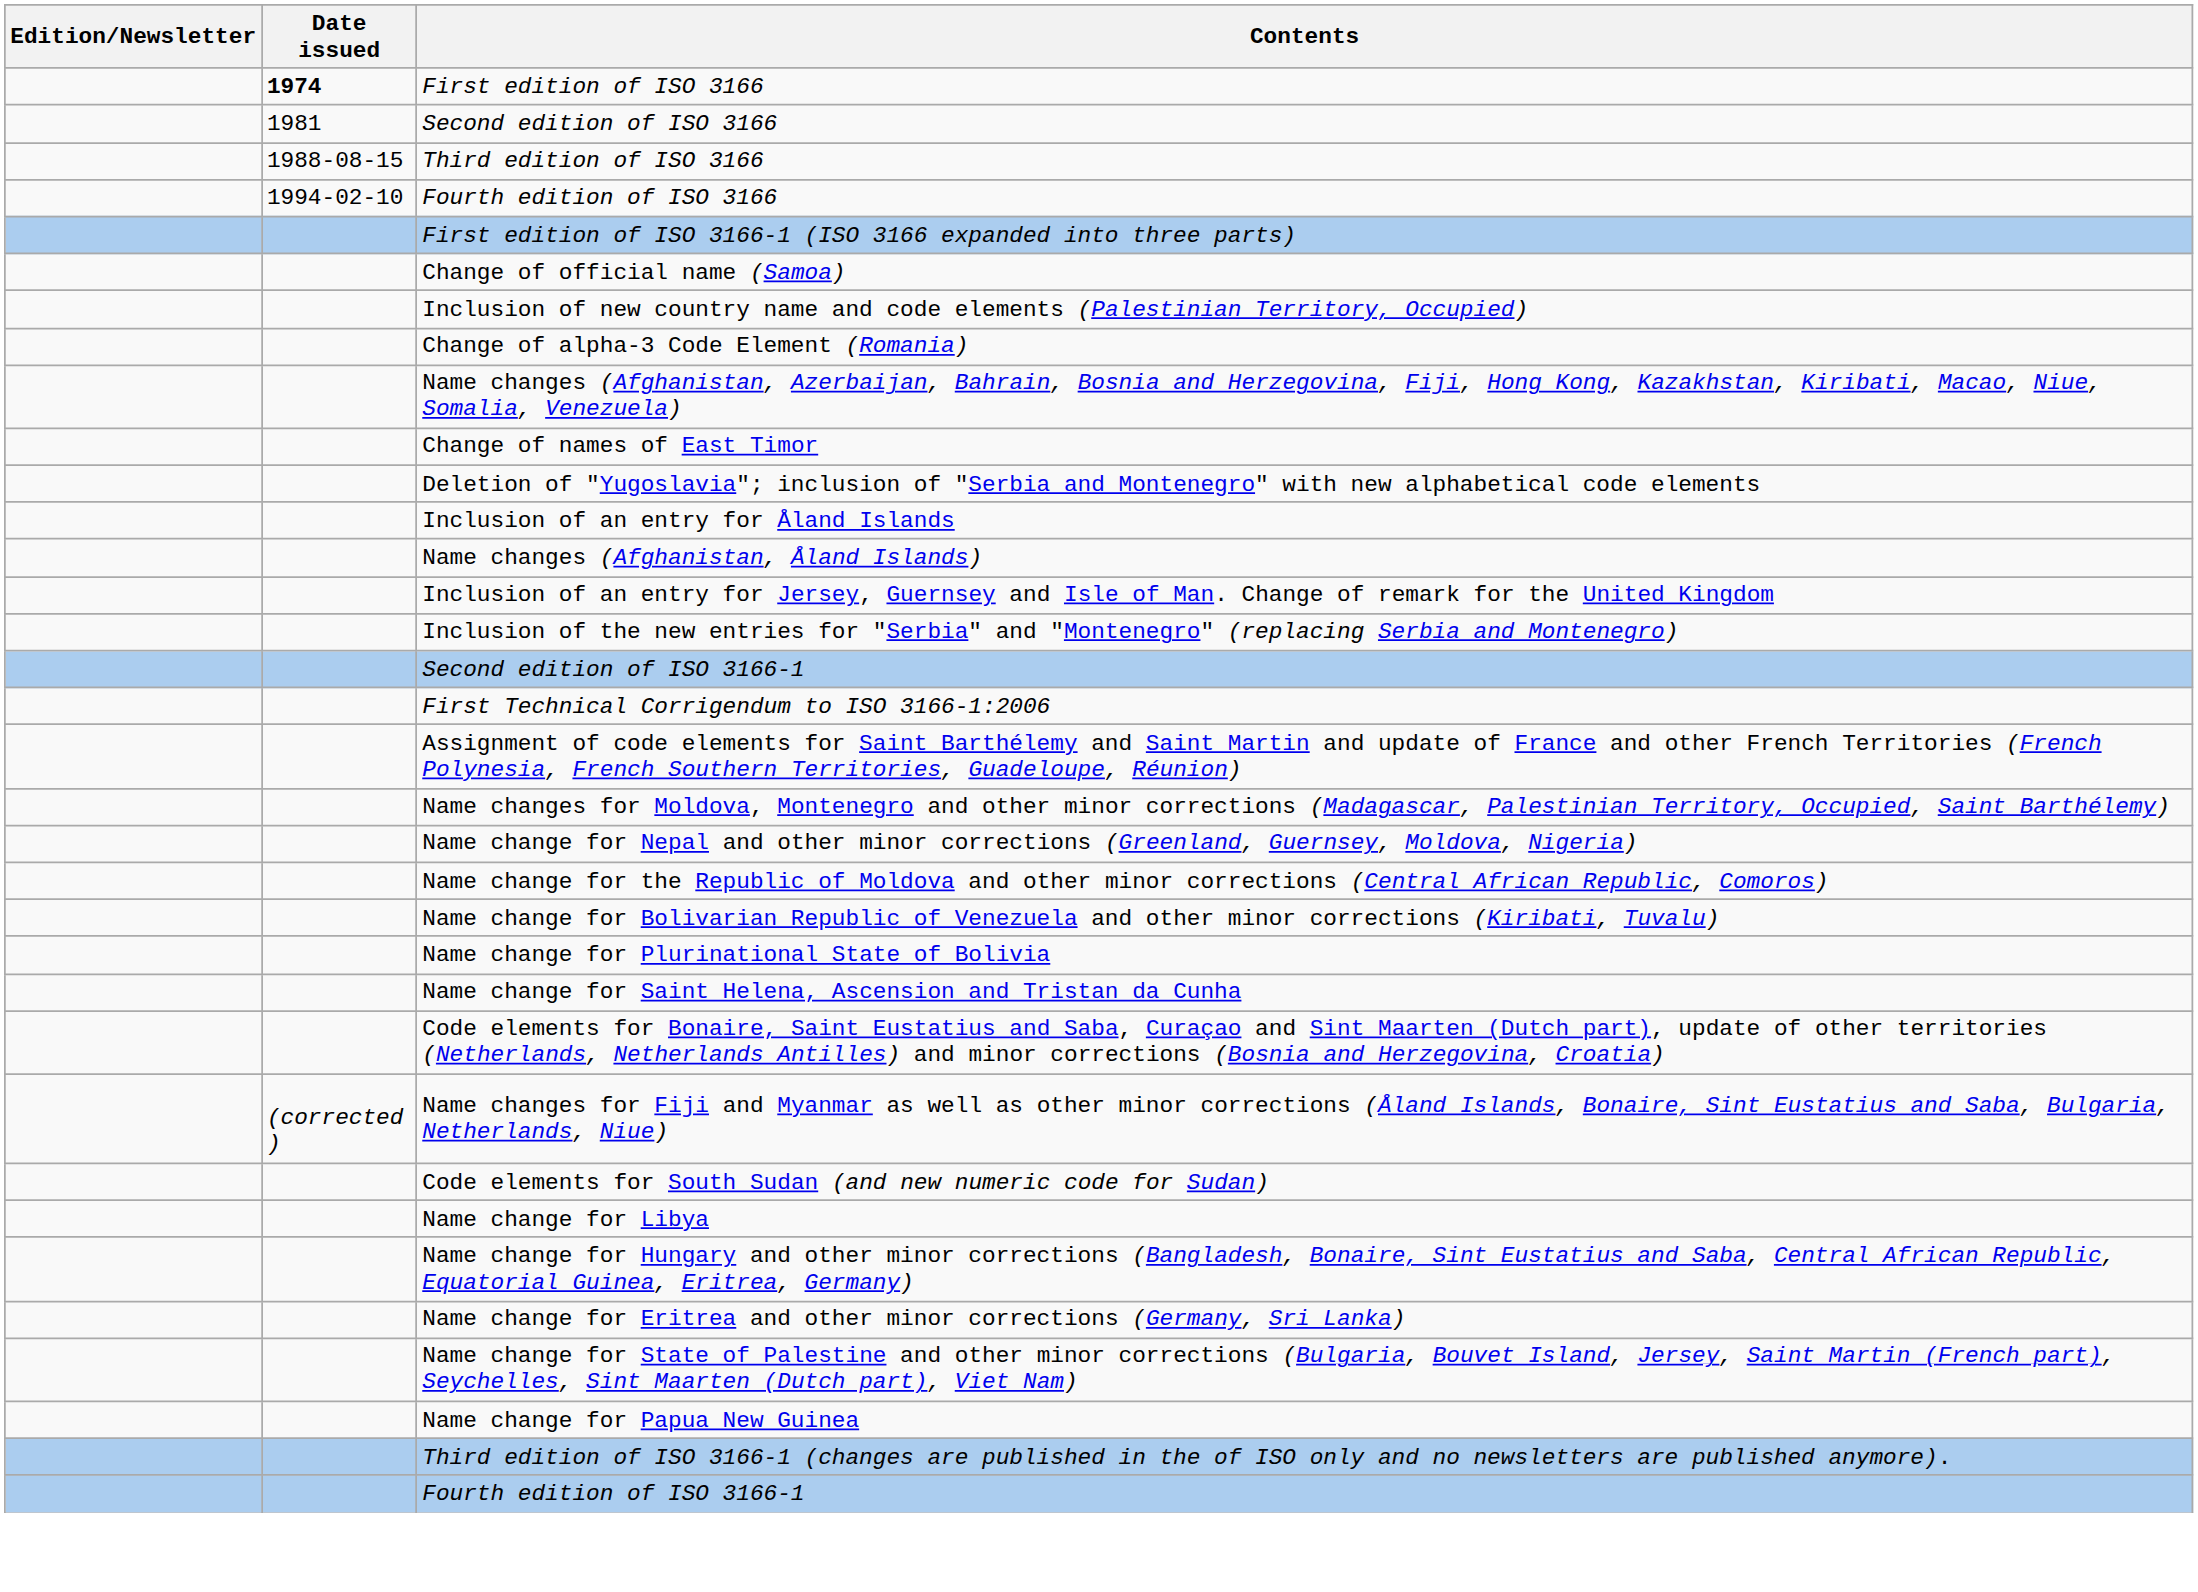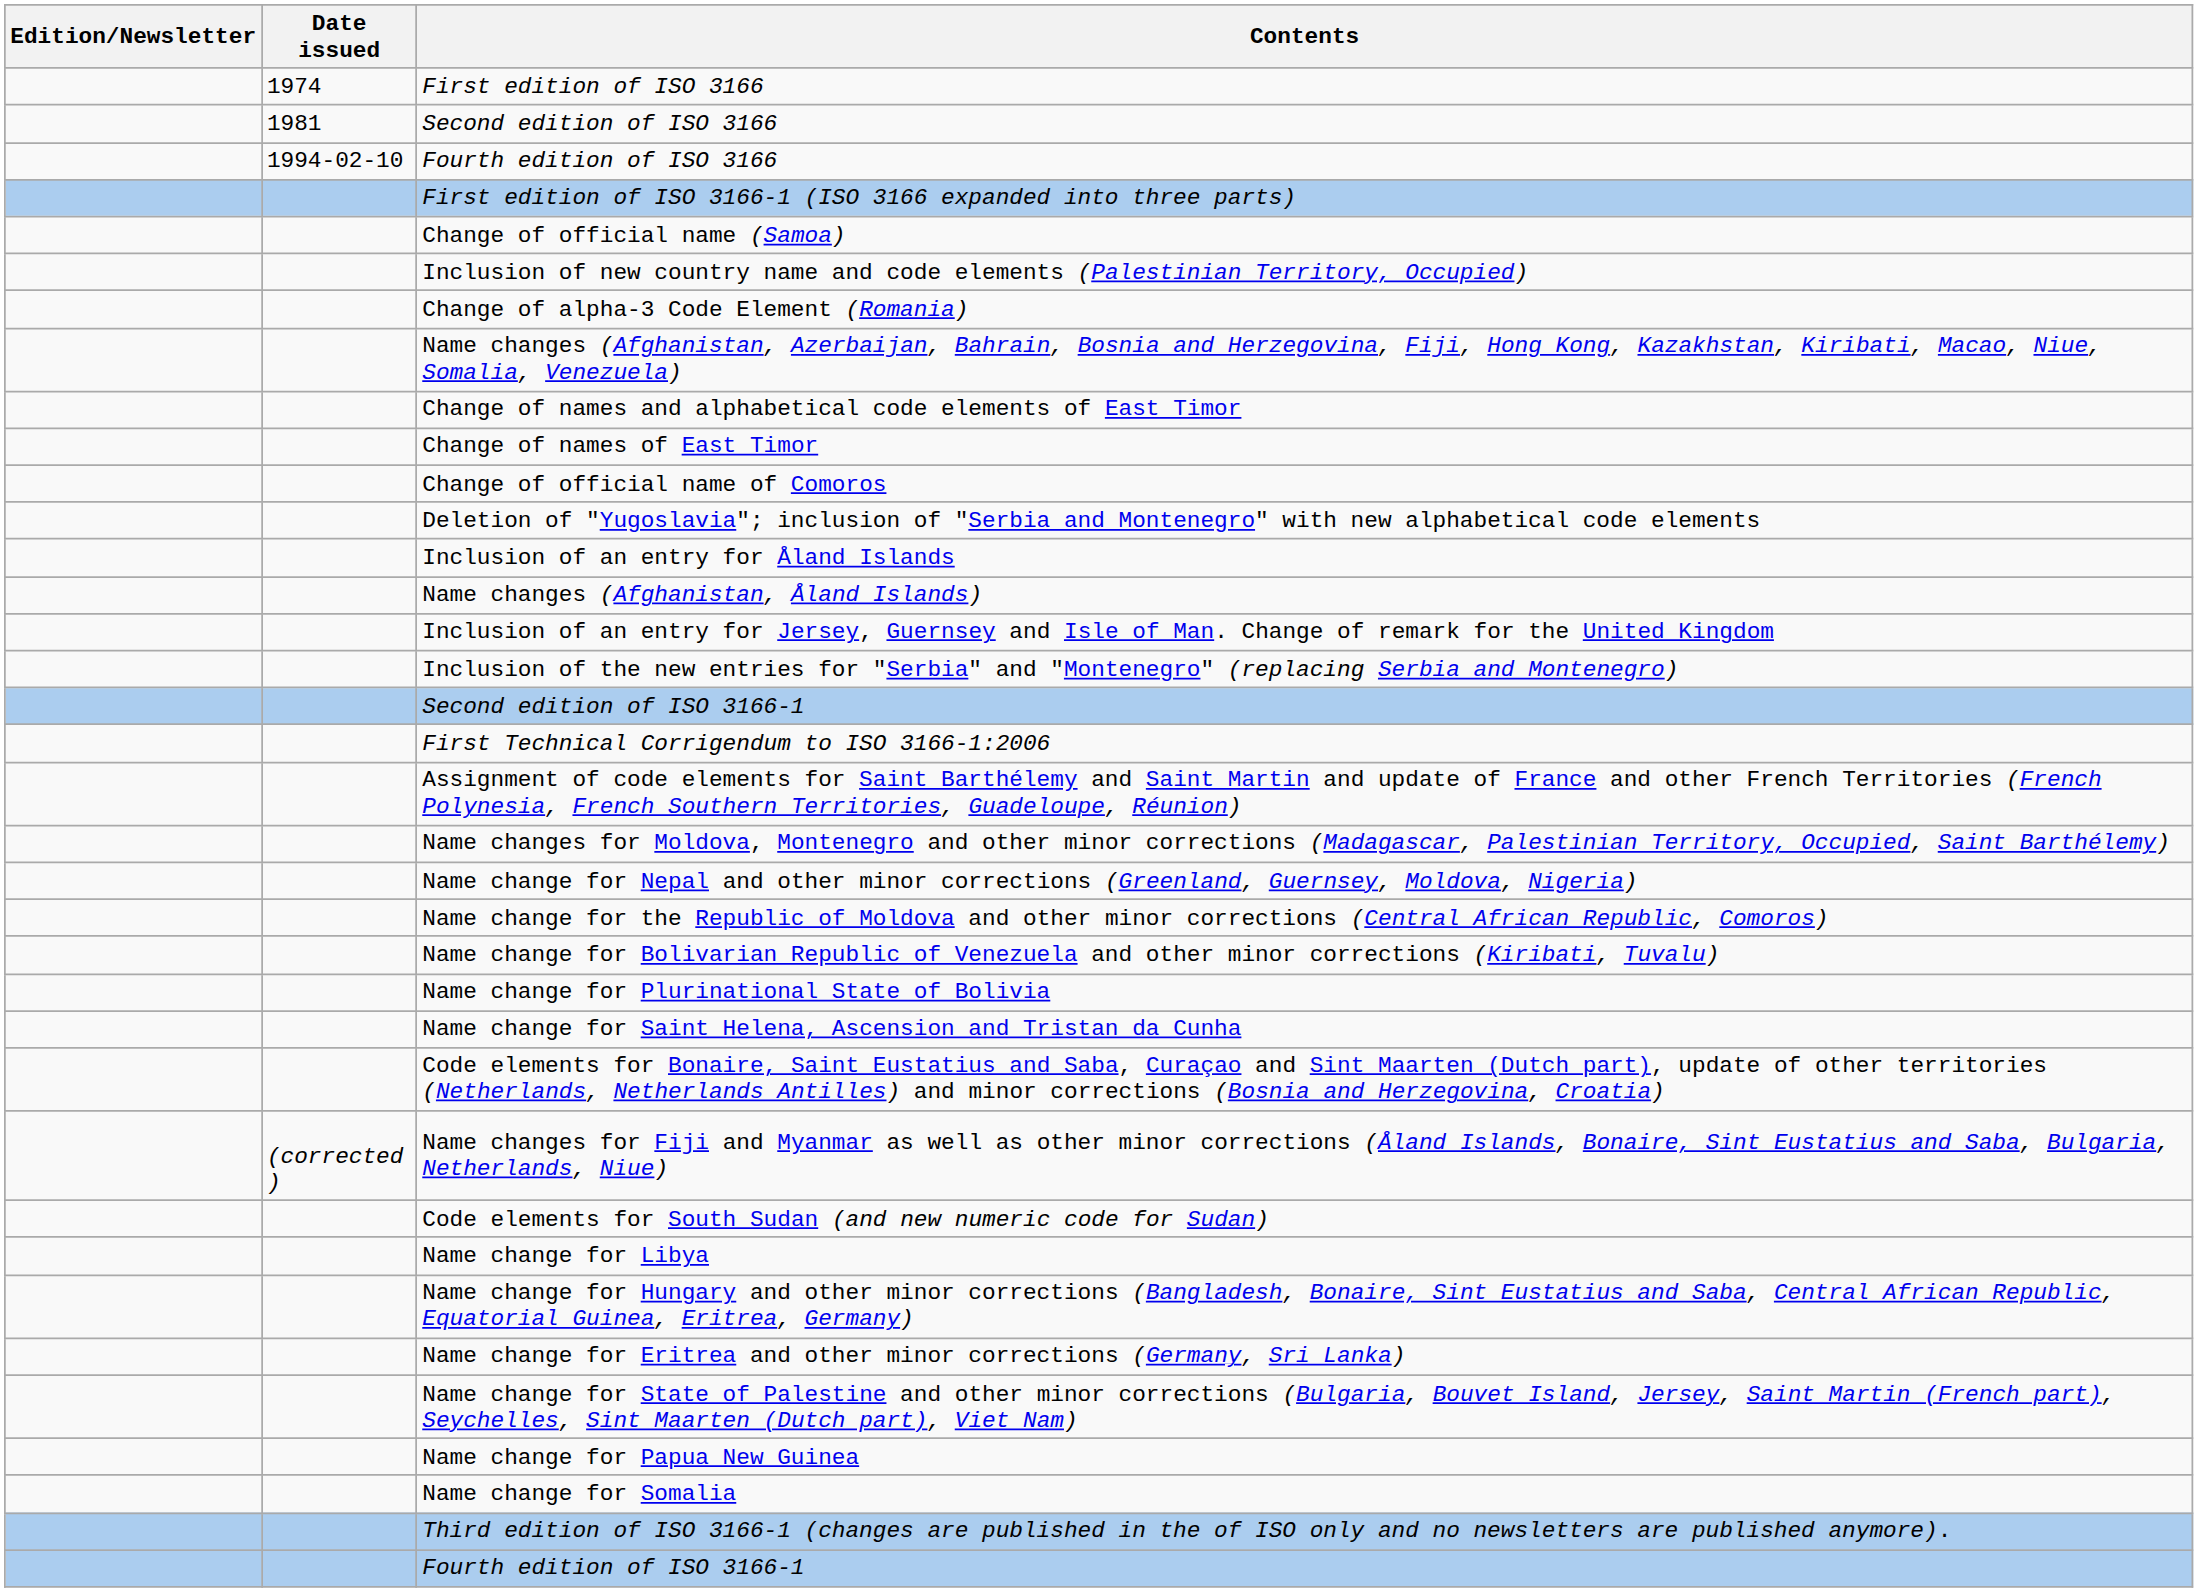 <table class="wikitable">
 <tr>
 <th scope="col">Edition/Newsletter</th>
 <th scope="col">Date issued</th>
 <th scope="col">Contents</th>
 </tr>
 <tr>
 <td id="I"></td>
-<td><strong>1974</strong></td>
+<td>1974</td>
 <td><em>First edition of ISO 3166</em></td>
 </tr>
 <tr>
 <td id="II"> </td>
 <td>1981</td>
 <td><em>Second edition of ISO 3166</em></td>
-</tr>
-<tr>
-<td id="III"> </td>
-<td>1988-08-15</td>
-<td><em>Third edition of ISO 3166</em></td>
 </tr>
 <tr>
 <td id="IV"> </td>
 <td>1994-02-10</td>
 <td><em>Fourth edition of ISO 3166</em></td>
 </tr>
 <tr style="background:#abcdef">
 <td id="V"> </td>
 <td></td>
 <td><em>First edition of ISO 3166-1 (ISO 3166 expanded into three parts)</em></td>
 </tr>
 <tr>
 <td id="V-1"> </td>
 <td></td>
 <td>Change of official name <em>(<a href='#'>Samoa</a>)</em></td>
 </tr>
 <tr>
 <td id="V-2"> </td>
 <td></td>
 <td>Inclusion of new country name and code elements <em>(<a href='#'>Palestinian Territory, Occupied</a>)</em></td>
 </tr>
 <tr>
 <td id="V-3"></td>
 <td></td>
 <td>Change of alpha-3 Code Element <em>(<a href='#'>Romania</a>)</em></td>
 </tr>
 <tr>
 <td id="V-4"> </td>
 <td></td>
 <td>Name changes <em>(<a href='#'>Afghanistan</a>, <a href='#'>Azerbaijan</a>, <a href='#'>Bahrain</a>, <a href='#'>Bosnia and Herzegovina</a>, <a href='#'>Fiji</a>, <a href='#'>Hong Kong</a>, <a href='#'>Kazakhstan</a>, <a href='#'>Kiribati</a>, <a href='#'>Macao</a>, <a href='#'>Niue</a>, <a href='#'>Somalia</a>, <a href='#'>Venezuela</a>)</em></td>
 </tr>
 <tr>
+<td id="V-5"> </td>
+<td></td>
+<td>Change of names and alphabetical code elements of <a href='#'>East Timor</a></td>
+</tr>
+<tr>
 <td id="V-6"></td>
 <td></td>
 <td>Change of names of <a href='#'>East Timor</a></td>
+</tr>
+<tr>
+<td id="V-7"> </td>
+<td></td>
+<td>Change of official name of <a href='#'>Comoros</a></td>
 </tr>
 <tr>
 <td id="V-8"></td>
 <td></td>
 <td>Deletion of "<a href='#'>Yugoslavia</a>"; inclusion of "<a href='#'>Serbia and Montenegro</a>" with new alphabetical code elements</td>
 </tr>
 <tr>
 <td id="V-9"> </td>
 <td></td>
 <td>Inclusion of an entry for <a href='#'>Åland Islands</a></td>
 </tr>
 <tr>
 <td id="V-10"> </td>
 <td></td>
 <td>Name changes <em>(<a href='#'>Afghanistan</a>, <a href='#'>Åland Islands</a>)</em></td>
 </tr>
 <tr>
 <td id="V-11"> </td>
 <td></td>
 <td>Inclusion of an entry for <a href='#'>Jersey</a>, <a href='#'>Guernsey</a> and <a href='#'>Isle of Man</a>. Change of remark for the <a href='#'>United Kingdom</a></td>
 </tr>
 <tr>
 <td id="V-12"></td>
 <td></td>
 <td>Inclusion of the new entries for "<a href='#'>Serbia</a>" and "<a href='#'>Montenegro</a>" <em>(replacing <a href='#'>Serbia and Montenegro</a>)</em></td>
 </tr>
 <tr style="background:#abcdef">
 <td id="VI"> </td>
 <td></td>
 <td><em>Second edition of ISO 3166-1</em></td>
 </tr>
 <tr>
 <td id="VI-Cor 1"> </td>
 <td></td>
 <td><em>First Technical Corrigendum to ISO 3166-1:2006</em></td>
 </tr>
 <tr>
 <td id="VI-1"> </td>
 <td></td>
 <td>Assignment of code elements for <a href='#'>Saint Barthélemy</a> and <a href='#'>Saint Martin</a> and update of <a href='#'>France</a> and other French Territories <em>(<a href='#'>French Polynesia</a>, <a href='#'>French Southern Territories</a>, <a href='#'>Guadeloupe</a>, <a href='#'>Réunion</a>)</em></td>
 </tr>
 <tr>
 <td id="VI-2"> </td>
 <td></td>
 <td>Name changes for <a href='#'>Moldova</a>, <a href='#'>Montenegro</a> and other minor corrections <em>(<a href='#'>Madagascar</a>, <a href='#'>Palestinian Territory, Occupied</a>, <a href='#'>Saint Barthélemy</a>)</em></td>
 </tr>
 <tr>
 <td id="VI-3"> </td>
 <td></td>
 <td>Name change for <a href='#'>Nepal</a> and other minor corrections <em>(<a href='#'>Greenland</a>, <a href='#'>Guernsey</a>, <a href='#'>Moldova</a>, <a href='#'>Nigeria</a>)</em></td>
 </tr>
 <tr>
 <td id="VI-4"> </td>
 <td></td>
 <td>Name change for the <a href='#'>Republic of Moldova</a> and other minor corrections <em>(<a href='#'>Central African Republic</a>, <a href='#'>Comoros</a>)</em></td>
 </tr>
 <tr>
 <td id="VI-5"> </td>
 <td></td>
 <td>Name change for <a href='#'>Bolivarian Republic of Venezuela</a> and other minor corrections <em>(<a href='#'>Kiribati</a>, <a href='#'>Tuvalu</a>)</em></td>
 </tr>
 <tr>
 <td id="VI-6"> </td>
 <td></td>
 <td>Name change for <a href='#'>Plurinational State of Bolivia</a></td>
 </tr>
 <tr>
 <td id="VI-7"> </td>
 <td></td>
 <td>Name change for <a href='#'>Saint Helena, Ascension and Tristan da Cunha</a></td>
 </tr>
 <tr>
 <td id="VI-8"> </td>
 <td></td>
 <td>Code elements for <a href='#'>Bonaire, Saint Eustatius and Saba</a>, <a href='#'>Curaçao</a> and <a href='#'>Sint Maarten (Dutch part)</a>, update of other territories <em>(<a href='#'>Netherlands</a>, <a href='#'>Netherlands Antilles</a>)</em> and minor corrections <em>(<a href='#'>Bosnia and Herzegovina</a>, <a href='#'>Croatia</a>)</em></td>
 </tr>
 <tr>
 <td id="VI-9"> </td>
 <td><br> <em>(corrected<br> )</em></td>
 <td>Name changes for <a href='#'>Fiji</a> and <a href='#'>Myanmar</a> as well as other minor corrections <em>(<a href='#'>Åland Islands</a>, <a href='#'>Bonaire, Sint Eustatius and Saba</a>, <a href='#'>Bulgaria</a>, <a href='#'>Netherlands</a>, <a href='#'>Niue</a>)</em></td>
 </tr>
 <tr>
 <td id="VI-10"> </td>
 <td></td>
 <td>Code elements for <a href='#'>South Sudan</a> <em>(and new numeric code for <a href='#'>Sudan</a>)</em></td>
 </tr>
 <tr>
 <td id="VI-11"> </td>
 <td></td>
 <td>Name change for <a href='#'>Libya</a></td>
 </tr>
 <tr>
 <td id="VI-12"> </td>
 <td></td>
 <td>Name change for <a href='#'>Hungary</a> and other minor corrections <em>(<a href='#'>Bangladesh</a>, <a href='#'>Bonaire, Sint Eustatius and Saba</a>, <a href='#'>Central African Republic</a>, <a href='#'>Equatorial Guinea</a>, <a href='#'>Eritrea</a>, <a href='#'>Germany</a>)</em></td>
 </tr>
 <tr>
 <td id="VI-13"> </td>
 <td></td>
 <td>Name change for <a href='#'>Eritrea</a> and other minor corrections <em>(<a href='#'>Germany</a>, <a href='#'>Sri Lanka</a>)</em></td>
 </tr>
 <tr>
 <td id="VI-14"> </td>
 <td></td>
 <td>Name change for <a href='#'>State of Palestine</a> and other minor corrections <em>(<a href='#'>Bulgaria</a>, <a href='#'>Bouvet Island</a>, <a href='#'>Jersey</a>, <a href='#'>Saint Martin (French part)</a>, <a href='#'>Seychelles</a>, <a href='#'>Sint Maarten (Dutch part)</a>, <a href='#'>Viet Nam</a>)</em></td>
 </tr>
 <tr>
 <td id="VI-15"> </td>
 <td></td>
 <td>Name change for <a href='#'>Papua New Guinea</a></td>
 </tr>
+<tr>
+<td id="VI-16"> </td>
+<td></td>
+<td>Name change for <a href='#'>Somalia</a></td>
+</tr>
 <tr style="background:#abcdef">
 <td id="VII"> </td>
 <td></td>
 <td><em>Third edition of ISO 3166-1 (changes are published in the  of ISO only and no newsletters are published anymore)</em>. </td>
 </tr>
 <tr style="background:#abcdef">
 <td> </td>
 <td></td>
 <td><em>Fourth edition of ISO 3166-1</em></td>
 </tr>
 </table>
